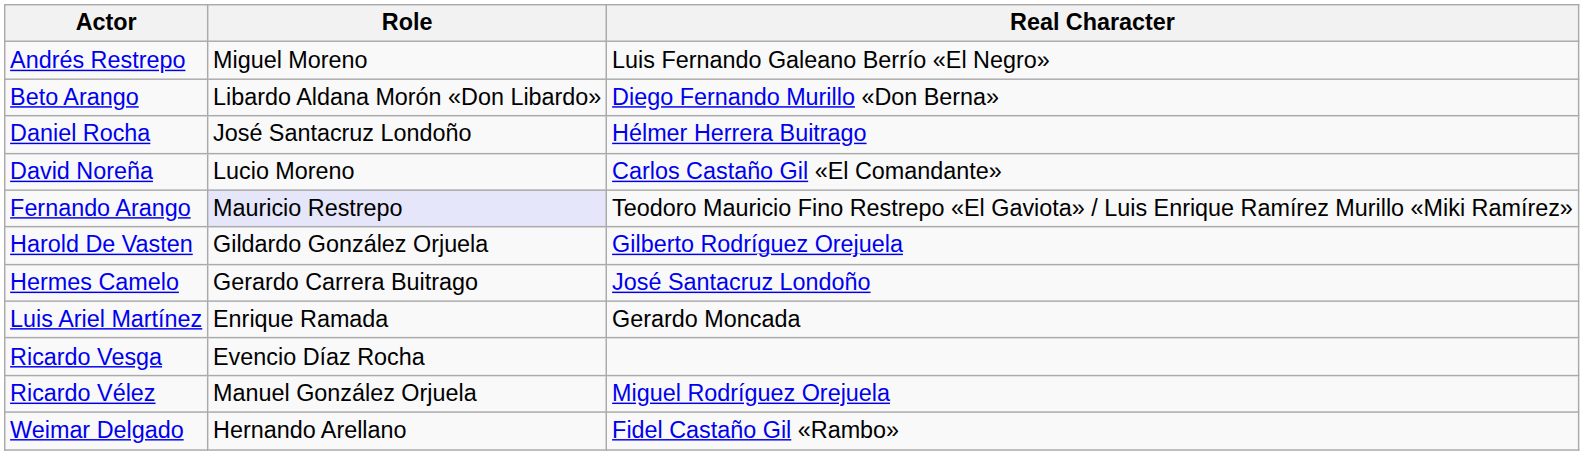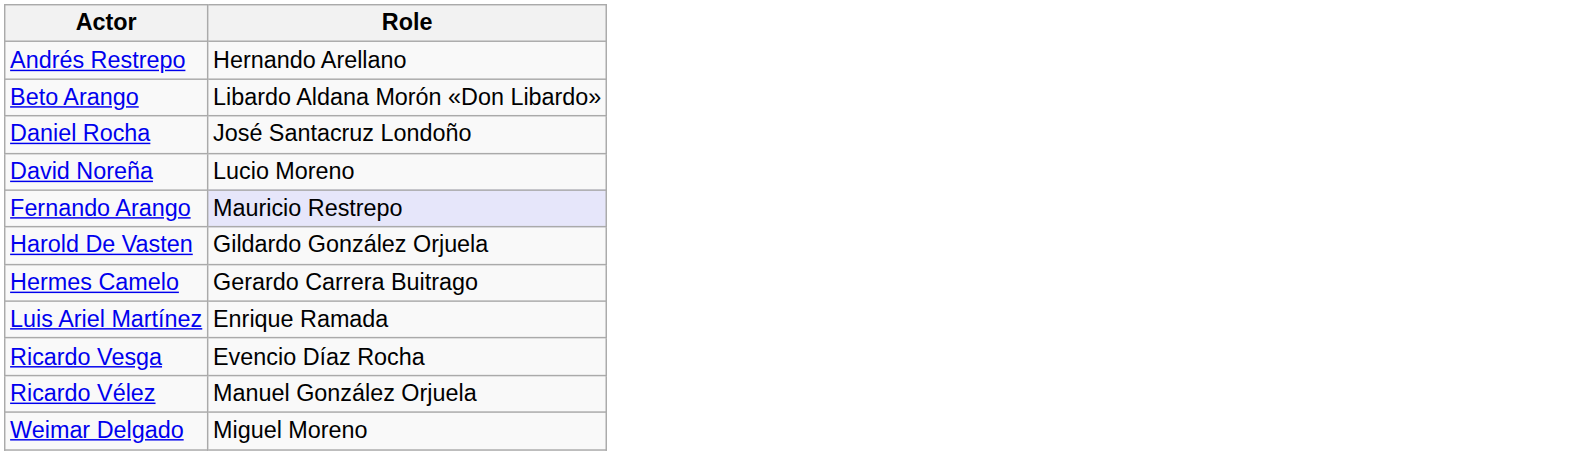 <table class="wikitable">
 <tr>
 <th>Actor</th>
 <th>Role</th>
-<th>Real Character</th>
 </tr>
 <tr>
 <td><a href='#'>Andrés Restrepo</a></td>
-<td>Miguel Moreno</td>
-<td>Luis Fernando Galeano Berrío «El Negro»</td>
+<td>Hernando Arellano</td>
 </tr>
 <tr>
 <td><a href='#'>Beto Arango</a></td>
 <td>Libardo Aldana Morón «Don Libardo»</td>
-<td><a href='#'>Diego Fernando Murillo</a> «Don Berna»</td>
 </tr>
 <tr>
 <td><a href='#'>Daniel Rocha</a></td>
 <td>José Santacruz Londoño</td>
-<td><a href='#'>Hélmer Herrera Buitrago</a></td>
 </tr>
 <tr>
 <td><a href='#'>David Noreña</a></td>
 <td>Lucio Moreno</td>
-<td><a href='#'>Carlos Castaño Gil</a> «El Comandante»</td>
 </tr>
 <tr>
 <td><a href='#'>Fernando Arango</a></td>
 <td style="background: lavender;">Mauricio Restrepo</td>
-<td>Teodoro Mauricio Fino Restrepo «El Gaviota» / Luis Enrique Ramírez Murillo «Miki Ramírez»</td>
 </tr>
 <tr>
 <td><a href='#'>Harold De Vasten</a></td>
 <td>Gildardo González Orjuela</td>
-<td><a href='#'>Gilberto Rodríguez Orejuela</a></td>
 </tr>
 <tr>
 <td><a href='#'>Hermes Camelo</a></td>
 <td>Gerardo Carrera Buitrago</td>
-<td><a href='#'>José Santacruz Londoño</a></td>
 </tr>
 <tr>
 <td><a href='#'>Luis Ariel Martínez</a></td>
 <td>Enrique Ramada</td>
-<td>Gerardo Moncada</td>
 </tr>
 <tr>
 <td><a href='#'>Ricardo Vesga</a></td>
 <td>Evencio Díaz Rocha</td>
-<td></td>
 </tr>
 <tr>
 <td><a href='#'>Ricardo Vélez</a></td>
 <td>Manuel González Orjuela</td>
-<td><a href='#'>Miguel Rodríguez Orejuela</a></td>
 </tr>
 <tr>
 <td><a href='#'>Weimar Delgado</a></td>
-<td>Hernando Arellano</td>
-<td><a href='#'>Fidel Castaño Gil</a> «Rambo»</td>
+<td>Miguel Moreno</td>
 </tr>
 </table>
